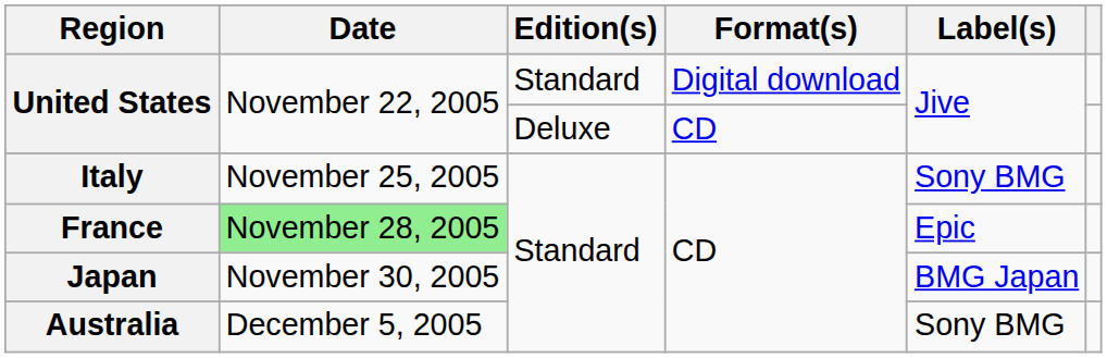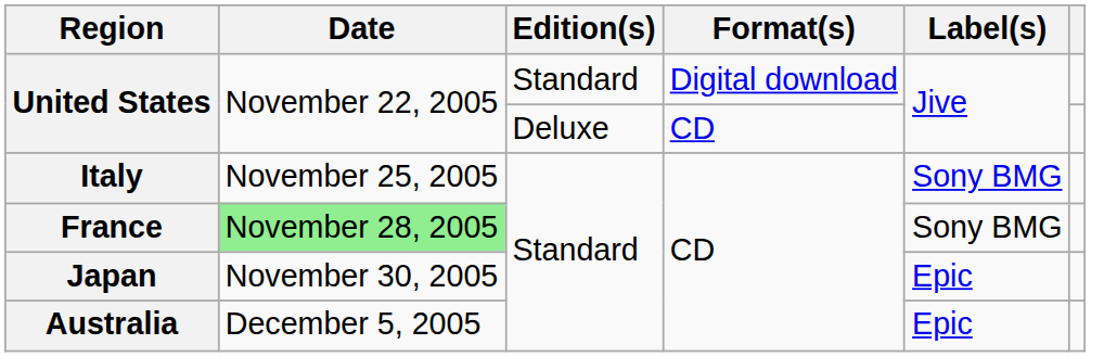 <table class="wikitable plainrowheaders">
 <tr>
 <th scope="col">Region</th>
 <th scope="col">Date</th>
 <th scope="col">Edition(s)</th>
 <th scope="col">Format(s)</th>
 <th scope="col">Label(s)</th>
 <th scope="col"></th>
 </tr>
 <tr>
 <th scope="row" rowspan="2">United States</th>
 <td rowspan="2">November 22, 2005</td>
 <td>Standard</td>
 <td><a href='#'>Digital download</a></td>
 <td rowspan="2"><a href='#'>Jive</a></td>
 <td></td>
 </tr>
 <tr>
 <td>Deluxe</td>
 <td><a href='#'>CD</a></td>
 <td></td>
 </tr>
 <tr>
 <th scope="row">Italy</th>
 <td>November 25, 2005</td>
 <td rowspan="4">Standard</td>
 <td rowspan="4">CD</td>
 <td><a href='#'>Sony BMG</a></td>
 <td></td>
 </tr>
 <tr>
 <th scope="row">France</th>
 <td style="background: lightgreen;">November 28, 2005</td>
-<td><a href='#'>Epic</a></td>
+<td>Sony BMG</td>
 <td></td>
 </tr>
 <tr>
 <th scope="row">Japan</th>
 <td>November 30, 2005</td>
-<td><a href='#'>BMG Japan</a></td>
+<td><a href='#'>Epic</a></td>
 <td></td>
 </tr>
 <tr>
 <th scope="row">Australia</th>
 <td>December 5, 2005</td>
-<td>Sony BMG</td>
+<td><a href='#'>Epic</a></td>
 <td></td>
 </tr>
 </table>
